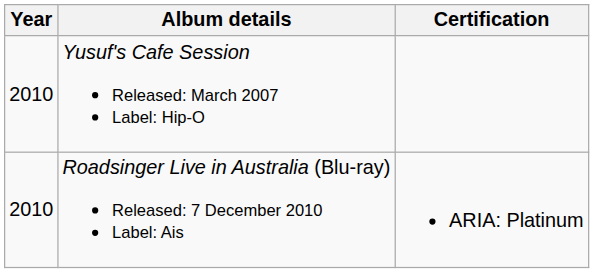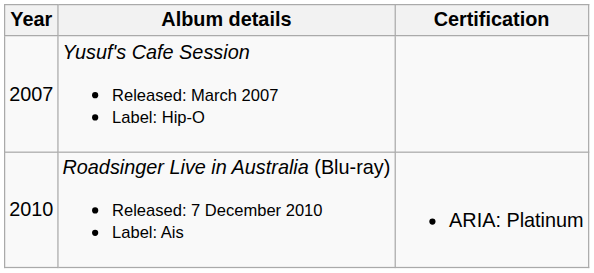 <table class="wikitable" style="text-align:center;">
 <tr>
 <th>Year</th>
 <th>Album details</th>
 <th>Certification</th>
 </tr>
 <tr>
-<td>2010</td>
+<td>2007</td>
 <td style="text-align:left;"><em>Yusuf's Cafe Session</em><br><ul><li><small>Released: March 2007</small></li><li><small>Label: Hip-O</small></li></ul></td>
 <td></td>
 </tr>
 <tr>
 <td>2010</td>
 <td style="text-align:left;"><em>Roadsinger Live in Australia</em> (Blu-ray)<br><ul><li><small>Released: 7 December 2010</small></li><li><small>Label: Ais</small></li></ul></td>
 <td><br><ul><li>ARIA: Platinum</li></ul></td>
 </tr>
 </table>
